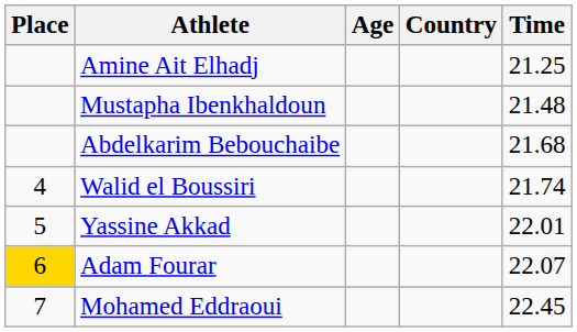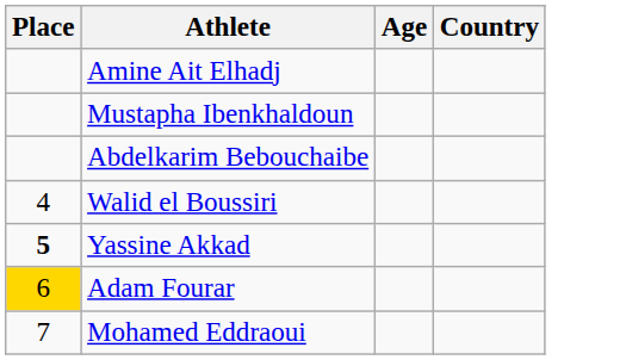 <table class="wikitable mw-datatable sortable">
 <tr>
 <th>Place</th>
 <th>Athlete</th>
 <th>Age</th>
 <th>Country</th>
-<th>Time</th>
 </tr>
 <tr>
 <td align=center></td>
 <td><a href='#'>Amine Ait Elhadj</a></td>
 <td></td>
 <td></td>
-<td>21.25</td>
 </tr>
 <tr>
 <td align=center></td>
 <td><a href='#'>Mustapha Ibenkhaldoun</a></td>
 <td></td>
 <td></td>
-<td>21.48</td>
 </tr>
 <tr>
 <td align=center></td>
 <td><a href='#'>Abdelkarim Bebouchaibe</a></td>
 <td></td>
 <td></td>
-<td>21.68</td>
 </tr>
 <tr>
 <td align=center>4</td>
 <td><a href='#'>Walid el Boussiri</a></td>
 <td></td>
 <td></td>
-<td>21.74</td>
 </tr>
 <tr>
-<td align=center>5</td>
+<td align=center><strong>5</strong></td>
 <td><a href='#'>Yassine Akkad</a></td>
 <td></td>
 <td></td>
-<td>22.01</td>
 </tr>
 <tr>
 <td align=center style="background: gold;">6</td>
 <td><a href='#'>Adam Fourar</a></td>
 <td></td>
 <td></td>
-<td>22.07</td>
 </tr>
 <tr>
 <td align=center>7</td>
 <td><a href='#'>Mohamed Eddraoui</a></td>
 <td></td>
 <td></td>
-<td>22.45</td>
 </tr>
 </table>
